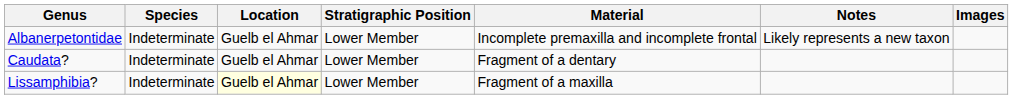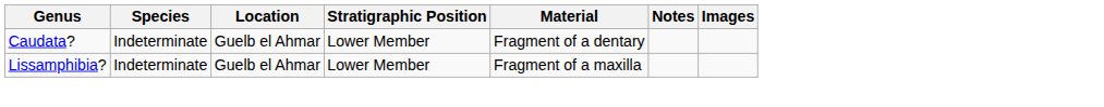 <table class="wikitable" align="center">
 <tr>
 <th>Genus</th>
 <th>Species</th>
 <th>Location</th>
 <th>Stratigraphic Position</th>
 <th>Material</th>
 <th>Notes</th>
 <th>Images</th>
-</tr>
-<tr>
-<td><a href='#'>Albanerpetontidae</a></td>
-<td>Indeterminate</td>
-<td>Guelb el Ahmar</td>
-<td>Lower Member</td>
-<td>Incomplete premaxilla and incomplete frontal</td>
-<td>Likely represents a new taxon</td>
-<td></td>
 </tr>
 <tr>
 <td><a href='#'>Caudata</a>?</td>
 <td>Indeterminate</td>
 <td>Guelb el Ahmar</td>
 <td>Lower Member</td>
 <td>Fragment of a dentary</td>
 <td></td>
 <td></td>
 </tr>
 <tr>
 <td><a href='#'>Lissamphibia</a>?</td>
 <td>Indeterminate</td>
-<td style="background: lightyellow;">Guelb el Ahmar</td>
+<td>Guelb el Ahmar</td>
 <td>Lower Member</td>
 <td>Fragment of a maxilla</td>
 <td></td>
 <td></td>
 </tr>
 </table>
